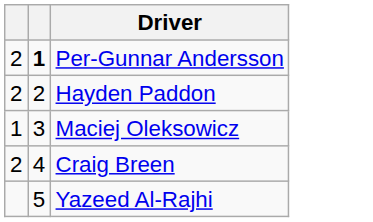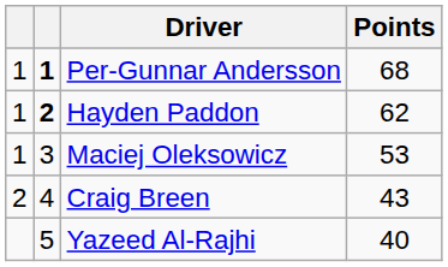 <table class="wikitable" style="font-size: 95%;">
 <tr>
 <th></th>
 <th></th>
 <th>Driver</th>
+<th>Points</th>
 </tr>
 <tr>
-<td align="left"> 2</td>
+<td align="left"> 1</td>
 <td align="center"><strong>1</strong></td>
 <td align="left"> <a href='#'>Per-Gunnar Andersson</a></td>
+<td align="center">68</td>
 </tr>
 <tr>
-<td align="left"> 2</td>
-<td align="center">2</td>
+<td align="left"> 1</td>
+<td align="center"><strong>2</strong></td>
 <td align="left"> <a href='#'>Hayden Paddon</a></td>
+<td align="center">62</td>
 </tr>
 <tr>
 <td align="left"> 1</td>
 <td align="center">3</td>
 <td align="left"> <a href='#'>Maciej Oleksowicz</a></td>
+<td align="center">53</td>
 </tr>
 <tr>
 <td align="left"> 2</td>
 <td align="center">4</td>
 <td align="left"> <a href='#'>Craig Breen</a></td>
+<td align="center">43</td>
 </tr>
 <tr>
 <td align="left"></td>
 <td align="center">5</td>
 <td align="left"> <a href='#'>Yazeed Al-Rajhi</a></td>
+<td align="center">40</td>
 </tr>
 </table>
